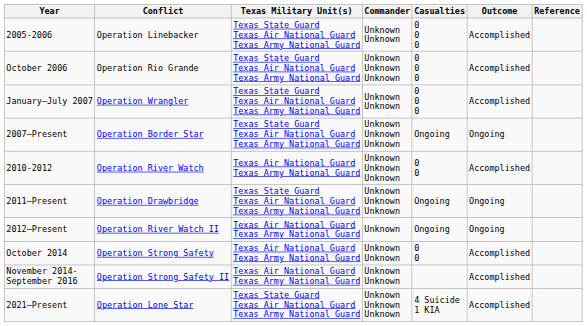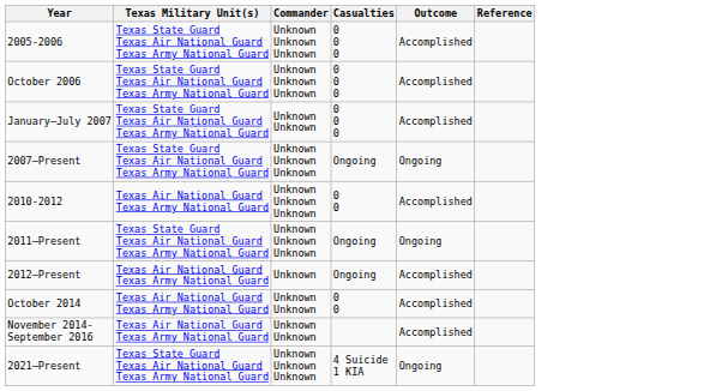 <table class="wikitable">
 <tr>
 <th>Year</th>
-<th>Conflict</th>
 <th>Texas Military Unit(s)</th>
 <th>Commander</th>
 <th>Casualties</th>
 <th>Outcome</th>
 <th>Reference</th>
 </tr>
 <tr>
 <td>2005-2006</td>
-<td>Operation Linebacker</td>
 <td><a href='#'>Texas State Guard</a><br><a href='#'>Texas Air National Guard</a><br><a href='#'>Texas Army National Guard</a></td>
-<td>Unknown<br>Unknown</td>
+<td>Unknown<br>Unknown<br>Unknown</td>
 <td>0<br>0<br>0</td>
 <td>Accomplished</td>
 <td></td>
 </tr>
 <tr>
 <td>October 2006</td>
-<td>Operation Rio Grande</td>
 <td><a href='#'>Texas State Guard</a><br><a href='#'>Texas Air National Guard</a><br><a href='#'>Texas Army National Guard</a></td>
 <td>Unknown<br>Unknown<br>Unknown</td>
 <td>0<br>0<br>0</td>
 <td>Accomplished</td>
 <td></td>
 </tr>
 <tr>
 <td>January–July 2007</td>
-<td><a href='#'>Operation Wrangler</a></td>
 <td><a href='#'>Texas State Guard</a><br><a href='#'>Texas Air National Guard</a><br><a href='#'>Texas Army National Guard</a></td>
 <td>Unknown<br>Unknown</td>
 <td>0<br>0<br>0</td>
 <td>Accomplished</td>
 <td></td>
 </tr>
 <tr>
 <td>2007–Present</td>
-<td><a href='#'>Operation Border Star</a></td>
 <td><a href='#'>Texas State Guard</a><br><a href='#'>Texas Air National Guard</a><br><a href='#'>Texas Army National Guard</a></td>
 <td>Unknown<br>Unknown<br>Unknown</td>
 <td>Ongoing</td>
 <td>Ongoing</td>
 <td></td>
 </tr>
 <tr>
 <td>2010-2012</td>
-<td><a href='#'>Operation River Watch</a></td>
 <td><a href='#'>Texas Air National Guard</a><br><a href='#'>Texas Army National Guard</a></td>
 <td>Unknown<br>Unknown<br>Unknown</td>
 <td>0<br>0</td>
 <td>Accomplished</td>
 <td></td>
 </tr>
 <tr>
 <td>2011–Present</td>
-<td><a href='#'>Operation Drawbridge</a></td>
 <td><a href='#'>Texas State Guard</a><br><a href='#'>Texas Air National Guard</a><br><a href='#'>Texas Army National Guard</a></td>
 <td>Unknown<br>Unknown<br>Unknown</td>
 <td>Ongoing</td>
 <td>Ongoing</td>
 <td></td>
 </tr>
 <tr>
 <td>2012–Present</td>
-<td><a href='#'>Operation River Watch II</a></td>
 <td><a href='#'>Texas Air National Guard</a><br><a href='#'>Texas Army National Guard</a></td>
 <td>Unknown</td>
 <td>Ongoing</td>
-<td>Ongoing</td>
+<td>Accomplished</td>
 <td></td>
 </tr>
 <tr>
 <td>October 2014</td>
-<td><a href='#'>Operation Strong Safety</a></td>
 <td><a href='#'>Texas Air National Guard</a><br><a href='#'>Texas Army National Guard</a></td>
 <td>Unknown<br>Unknown</td>
 <td>0<br>0</td>
 <td>Accomplished</td>
 <td></td>
 </tr>
 <tr>
 <td>November 2014-<br>September 2016</td>
-<td><a href='#'>Operation Strong Safety II</a></td>
 <td><a href='#'>Texas Air National Guard</a><br><a href='#'>Texas Army National Guard</a></td>
 <td>Unknown<br>Unknown</td>
 <td></td>
 <td>Accomplished</td>
 <td></td>
 </tr>
 <tr>
 <td>2021—Present</td>
-<td><a href='#'>Operation Lone Star</a></td>
 <td><a href='#'>Texas State Guard</a><br><a href='#'>Texas Air National Guard</a><br><a href='#'>Texas Army National Guard</a></td>
 <td>Unknown<br>Unknown<br>Unknown</td>
 <td>4 Suicide<br>1 KIA</td>
-<td>Accomplished</td>
+<td>Ongoing</td>
 <td></td>
 </tr>
 </table>
